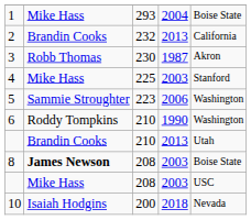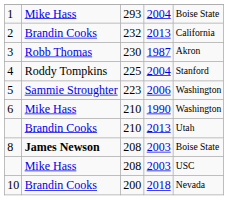 <table class="wikitable">
 <tr>
 </tr>
 <tr>
 <td>1</td>
 <td><a href='#'>Mike Hass</a></td>
 <td>293</td>
 <td><a href='#'>2004</a></td>
 <td style="font-size:80%;">Boise State</td>
 </tr>
 <tr>
 <td>2</td>
 <td><a href='#'>Brandin Cooks</a></td>
 <td>232</td>
 <td><a href='#'>2013</a></td>
 <td style="font-size:80%;">California</td>
 </tr>
 <tr>
 <td>3</td>
 <td><a href='#'>Robb Thomas</a></td>
 <td>230</td>
 <td><a href='#'>1987</a></td>
 <td style="font-size:80%;">Akron</td>
 </tr>
 <tr>
 <td>4</td>
-<td><a href='#'>Mike Hass</a></td>
+<td>Roddy Tompkins</td>
 <td>225</td>
-<td><a href='#'>2003</a></td>
+<td><a href='#'>2004</a></td>
 <td style="font-size:80%;">Stanford</td>
 </tr>
 <tr>
 <td>5</td>
 <td><a href='#'>Sammie Stroughter</a></td>
 <td>223</td>
 <td><a href='#'>2006</a></td>
 <td style="font-size:80%;">Washington</td>
 </tr>
 <tr>
 <td>6</td>
-<td>Roddy Tompkins</td>
+<td><a href='#'>Mike Hass</a></td>
 <td>210</td>
 <td><a href='#'>1990</a></td>
 <td style="font-size:80%;">Washington</td>
 </tr>
 <tr>
 <td></td>
 <td><a href='#'>Brandin Cooks</a></td>
 <td>210</td>
 <td><a href='#'>2013</a></td>
 <td style="font-size:80%;">Utah</td>
 </tr>
 <tr>
 <td>8</td>
 <td><strong>James Newson</strong></td>
 <td>208</td>
 <td><a href='#'>2003</a></td>
 <td style="font-size:80%;">Boise State</td>
 </tr>
 <tr>
 <td></td>
 <td><a href='#'>Mike Hass</a></td>
 <td>208</td>
 <td><a href='#'>2003</a></td>
 <td style="font-size:80%;">USC</td>
 </tr>
 <tr>
 <td>10</td>
-<td><a href='#'>Isaiah Hodgins</a></td>
+<td><a href='#'>Brandin Cooks</a></td>
 <td>200</td>
 <td><a href='#'>2018</a></td>
 <td style="font-size:80%;">Nevada</td>
 </tr>
 </table>
